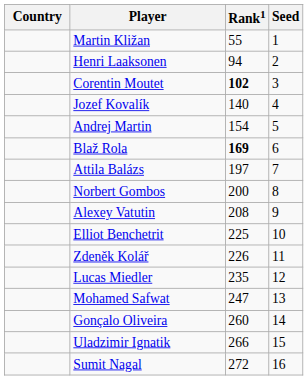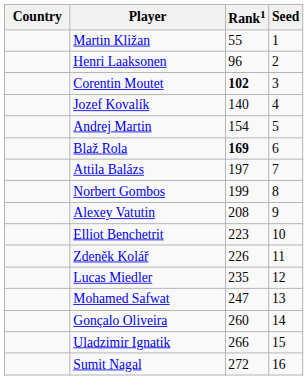 <table class="sortable wikitable">
 <tr>
 <th width="70">Country</th>
 <th width="175">Player</th>
 <th>Rank<sup>1</sup></th>
 <th>Seed</th>
 </tr>
 <tr>
 <td></td>
 <td><a href='#'>Martin Kližan</a></td>
 <td>55</td>
 <td>1</td>
 </tr>
 <tr>
 <td></td>
 <td><a href='#'>Henri Laaksonen</a></td>
-<td>94</td>
+<td>96</td>
 <td>2</td>
 </tr>
 <tr>
 <td></td>
 <td><a href='#'>Corentin Moutet</a></td>
 <td><strong>102</strong></td>
 <td>3</td>
 </tr>
 <tr>
 <td></td>
 <td><a href='#'>Jozef Kovalík</a></td>
 <td>140</td>
 <td>4</td>
 </tr>
 <tr>
 <td></td>
 <td><a href='#'>Andrej Martin</a></td>
 <td>154</td>
 <td>5</td>
 </tr>
 <tr>
 <td></td>
 <td><a href='#'>Blaž Rola</a></td>
 <td><strong>169</strong></td>
 <td>6</td>
 </tr>
 <tr>
 <td></td>
 <td><a href='#'>Attila Balázs</a></td>
 <td>197</td>
 <td>7</td>
 </tr>
 <tr>
 <td></td>
 <td><a href='#'>Norbert Gombos</a></td>
-<td>200</td>
+<td>199</td>
 <td>8</td>
 </tr>
 <tr>
 <td></td>
 <td><a href='#'>Alexey Vatutin</a></td>
 <td>208</td>
 <td>9</td>
 </tr>
 <tr>
 <td></td>
 <td><a href='#'>Elliot Benchetrit</a></td>
-<td>225</td>
+<td>223</td>
 <td>10</td>
 </tr>
 <tr>
 <td></td>
 <td><a href='#'>Zdeněk Kolář</a></td>
 <td>226</td>
 <td>11</td>
 </tr>
 <tr>
 <td></td>
 <td><a href='#'>Lucas Miedler</a></td>
 <td>235</td>
 <td>12</td>
 </tr>
 <tr>
 <td></td>
 <td><a href='#'>Mohamed Safwat</a></td>
 <td>247</td>
 <td>13</td>
 </tr>
 <tr>
 <td></td>
 <td><a href='#'>Gonçalo Oliveira</a></td>
 <td>260</td>
 <td>14</td>
 </tr>
 <tr>
 <td></td>
 <td><a href='#'>Uladzimir Ignatik</a></td>
 <td>266</td>
 <td>15</td>
 </tr>
 <tr>
 <td></td>
 <td><a href='#'>Sumit Nagal</a></td>
 <td>272</td>
 <td>16</td>
 </tr>
 </table>
